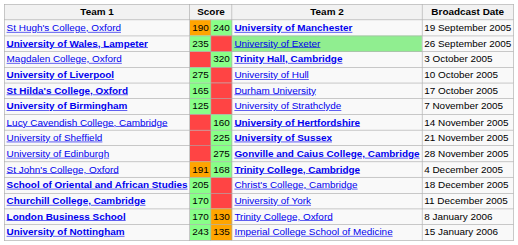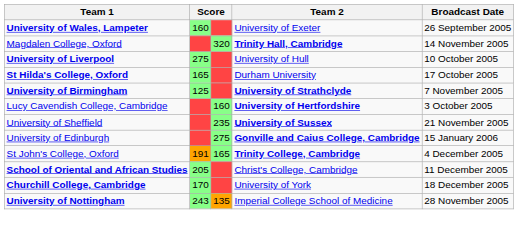 <table class="wikitable" border="1">
 <tr>
 <th>Team 1</th>
 <th colspan=2>Score</th>
 <th>Team 2</th>
 <th>Broadcast Date</th>
 </tr>
 <tr>
-<td><a href='#'>St Hugh's College, Oxford</a></td>
-<td style="background:orange">190</td>
-<td style="background:#88ff88">240</td>
-<td><strong><a href='#'>University of Manchester</a></strong></td>
-<td>19 September 2005</td>
-</tr>
-<tr>
 <td><strong><a href='#'>University of Wales, Lampeter</a></strong></td>
-<td style="background:#88ff88">235</td>
+<td style="background:#88ff88">160</td>
 <td style="background:#ff4444"></td>
-<td style="background: lightgreen;"><a href='#'>University of Exeter</a></td>
+<td><a href='#'>University of Exeter</a></td>
 <td>26 September 2005</td>
 </tr>
 <tr>
 <td><a href='#'>Magdalen College, Oxford</a></td>
 <td style="background:#ff4444"></td>
 <td style="background:#88ff88">320</td>
 <td><strong><a href='#'>Trinity Hall, Cambridge</a></strong></td>
-<td>3 October 2005</td>
+<td>14 November 2005</td>
 </tr>
 <tr>
 <td><strong><a href='#'>University of Liverpool</a></strong></td>
 <td style="background:#88ff88">275</td>
 <td style="background:#ff4444"></td>
 <td><a href='#'>University of Hull</a></td>
 <td>10 October 2005</td>
 </tr>
 <tr>
 <td><strong><a href='#'>St Hilda's College, Oxford</a></strong></td>
 <td style="background:#88ff88">165</td>
 <td style="background:#ff4444"></td>
 <td><a href='#'>Durham University</a></td>
 <td>17 October 2005</td>
 </tr>
 <tr>
 <td><strong><a href='#'>University of Birmingham</a></strong></td>
 <td style="background:#88ff88">125</td>
 <td style="background:#ff4444"></td>
-<td><a href='#'>University of Strathclyde</a></td>
+<td><strong><a href='#'>University of Strathclyde</a></strong></td>
 <td>7 November 2005</td>
 </tr>
 <tr>
 <td><a href='#'>Lucy Cavendish College, Cambridge</a></td>
 <td style="background:#ff4444"></td>
 <td style="background:#88ff88">160</td>
 <td><strong><a href='#'>University of Hertfordshire</a></strong></td>
-<td>14 November 2005</td>
+<td>3 October 2005</td>
 </tr>
 <tr>
 <td><a href='#'>University of Sheffield</a></td>
 <td style="background:#ff4444"></td>
-<td style="background:#88ff88">225</td>
+<td style="background:#88ff88">235</td>
 <td><strong><a href='#'>University of Sussex</a></strong></td>
 <td>21 November 2005</td>
 </tr>
 <tr>
 <td><a href='#'>University of Edinburgh</a></td>
 <td style="background:#ff4444"></td>
 <td style="background:#88ff88">275</td>
 <td><strong><a href='#'>Gonville and Caius College, Cambridge</a></strong></td>
-<td>28 November 2005</td>
+<td>15 January 2006</td>
 </tr>
 <tr>
 <td><a href='#'>St John's College, Oxford</a></td>
 <td style="background:orange">191</td>
-<td style="background:#88ff88">168</td>
+<td style="background:#88ff88">165</td>
 <td><strong><a href='#'>Trinity College, Cambridge</a></strong></td>
 <td>4 December 2005</td>
 </tr>
 <tr>
 <td><strong><a href='#'>School of Oriental and African Studies</a></strong></td>
 <td style="background:#88ff88">205</td>
 <td style="background:#ff4444"></td>
 <td><a href='#'>Christ's College, Cambridge</a></td>
-<td>18 December 2005</td>
+<td>11 December 2005</td>
 </tr>
 <tr>
 <td><strong><a href='#'>Churchill College, Cambridge</a></strong></td>
 <td style="background:#88ff88">170</td>
 <td style="background:#ff4444"></td>
 <td><a href='#'>University of York</a></td>
-<td>11 December 2005</td>
-</tr>
-<tr>
-<td><strong><a href='#'>London Business School</a></strong></td>
-<td style="background:#88ff88">170</td>
-<td style="background:orange">130</td>
-<td><a href='#'>Trinity College, Oxford</a></td>
-<td>8 January 2006</td>
+<td>18 December 2005</td>
 </tr>
 <tr>
 <td><strong><a href='#'>University of Nottingham</a></strong></td>
 <td style="background:#88ff88">243</td>
 <td style="background:orange">135</td>
 <td><a href='#'>Imperial College School of Medicine</a></td>
-<td>15 January 2006</td>
+<td>28 November 2005</td>
 </tr>
 </table>
